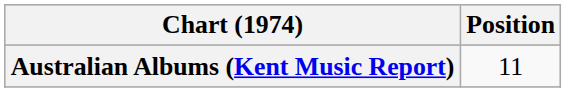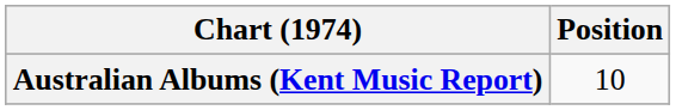 <table class="wikitable sortable plainrowheaders" style="text-align:center">
 <tr>
 <th scope="col">Chart (1974)</th>
 <th scope="col">Position</th>
 </tr>
 <tr>
 <th scope="row">Australian Albums (<a href='#'>Kent Music Report</a>)</th>
-<td>11</td>
+<td>10</td>
 </tr>
 </table>
